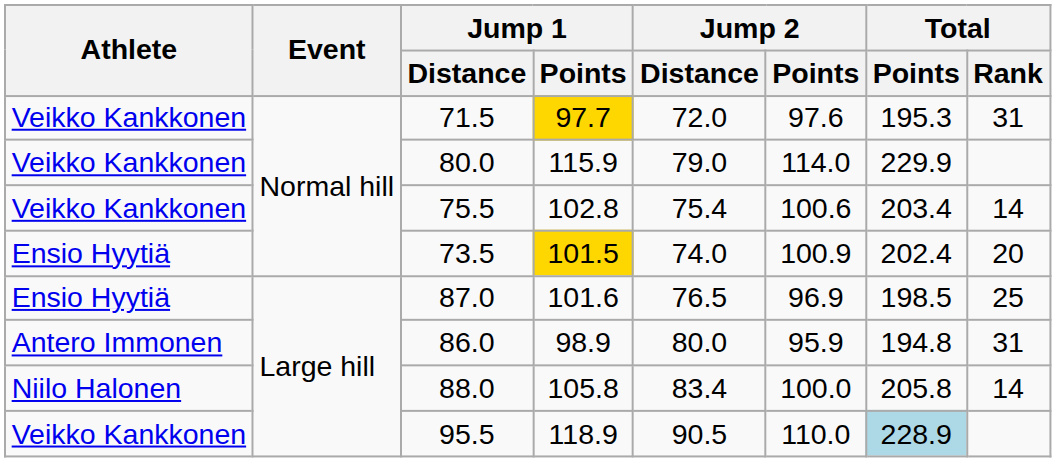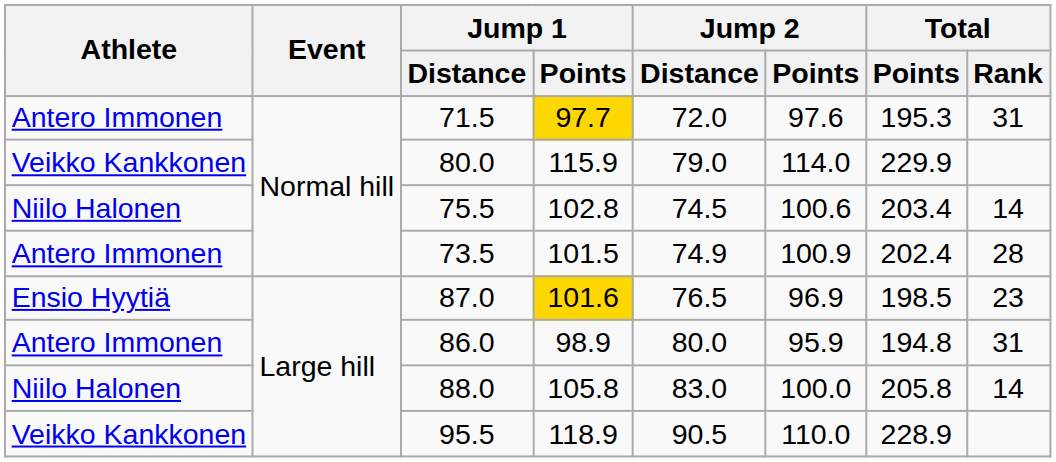 <table class="wikitable" style="font-size:90%">
 <tr>
 <th rowspan="2">Athlete</th>
 <th rowspan="2">Event</th>
 <th colspan="2">Jump 1</th>
 <th colspan="2">Jump 2</th>
 <th colspan="2">Total</th>
 </tr>
 <tr>
 <th>Distance</th>
 <th>Points</th>
 <th>Distance</th>
 <th>Points</th>
 <th>Points</th>
 <th>Rank</th>
 </tr>
 <tr>
-<td><a href='#'>Veikko Kankkonen</a></td>
+<td><a href='#'>Antero Immonen</a></td>
 <td rowspan="4">Normal hill</td>
 <td align="center">71.5</td>
 <td align="center" style="background: gold;">97.7</td>
 <td align="center">72.0</td>
 <td align="center">97.6</td>
 <td align="center">195.3</td>
 <td align="center">31</td>
 </tr>
 <tr>
 <td><a href='#'>Veikko Kankkonen</a></td>
 <td align="center">80.0</td>
 <td align="center">115.9</td>
 <td align="center">79.0</td>
 <td align="center">114.0</td>
 <td align="center">229.9</td>
 <td align="center"></td>
 </tr>
 <tr>
-<td><a href='#'>Veikko Kankkonen</a></td>
+<td><a href='#'>Niilo Halonen</a></td>
 <td align="center">75.5</td>
 <td align="center">102.8</td>
-<td align="center">75.4</td>
+<td align="center">74.5</td>
 <td align="center">100.6</td>
 <td align="center">203.4</td>
 <td align="center">14</td>
 </tr>
 <tr>
-<td><a href='#'>Ensio Hyytiä</a></td>
+<td><a href='#'>Antero Immonen</a></td>
 <td align="center">73.5</td>
-<td align="center" style="background: gold;">101.5</td>
-<td align="center">74.0</td>
+<td align="center">101.5</td>
+<td align="center">74.9</td>
 <td align="center">100.9</td>
 <td align="center">202.4</td>
-<td align="center">20</td>
+<td align="center">28</td>
 </tr>
 <tr>
 <td><a href='#'>Ensio Hyytiä</a></td>
 <td rowspan="4">Large hill</td>
 <td align="center">87.0</td>
-<td align="center">101.6</td>
+<td align="center" style="background: gold;">101.6</td>
 <td align="center">76.5</td>
 <td align="center">96.9</td>
 <td align="center">198.5</td>
-<td align="center">25</td>
+<td align="center">23</td>
 </tr>
 <tr>
 <td><a href='#'>Antero Immonen</a></td>
 <td align="center">86.0</td>
 <td align="center">98.9</td>
 <td align="center">80.0</td>
 <td align="center">95.9</td>
 <td align="center">194.8</td>
 <td align="center">31</td>
 </tr>
 <tr>
 <td><a href='#'>Niilo Halonen</a></td>
 <td align="center">88.0</td>
 <td align="center">105.8</td>
-<td align="center">83.4</td>
+<td align="center">83.0</td>
 <td align="center">100.0</td>
 <td align="center">205.8</td>
 <td align="center">14</td>
 </tr>
 <tr>
 <td><a href='#'>Veikko Kankkonen</a></td>
 <td align="center">95.5</td>
 <td align="center">118.9</td>
 <td align="center">90.5</td>
 <td align="center">110.0</td>
-<td align="center" style="background: lightblue;">228.9</td>
+<td align="center">228.9</td>
 <td align="center"></td>
 </tr>
 </table>
